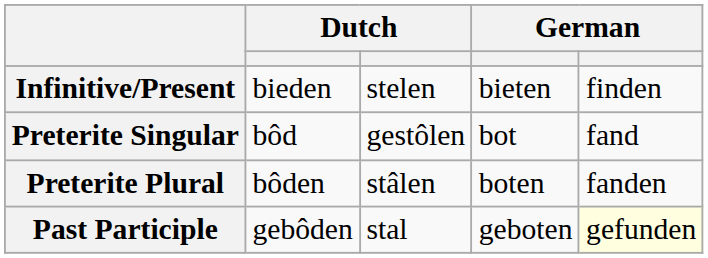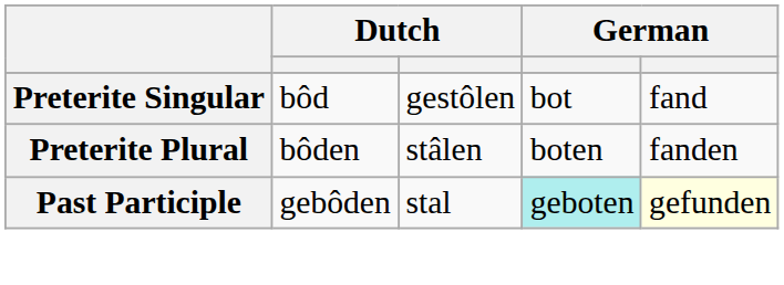 <table class="wikitable">
 <tr>
 <th rowspan="2"></th>
 <th colspan="2">Dutch</th>
 <th colspan="2">German</th>
 </tr>
 <tr>
 <th></th>
 <th></th>
 <th></th>
 <th></th>
-</tr>
-<tr>
-<th>Infinitive/Present</th>
-<td>bieden</td>
-<td>stelen</td>
-<td>bieten</td>
-<td>finden</td>
 </tr>
 <tr>
 <th>Preterite Singular</th>
 <td>bôd</td>
 <td>gestôlen</td>
 <td>bot</td>
 <td>fand</td>
 </tr>
 <tr>
 <th>Preterite Plural</th>
 <td>bôden</td>
 <td>stâlen</td>
 <td>boten</td>
 <td>fanden</td>
 </tr>
 <tr>
 <th>Past Participle</th>
 <td>gebôden</td>
 <td>stal</td>
-<td>geboten</td>
+<td style="background: paleturquoise;">geboten</td>
 <td style="background: lightyellow;">gefunden</td>
 </tr>
 </table>
